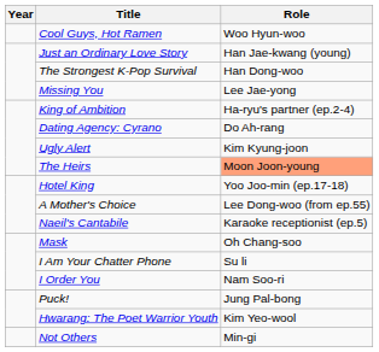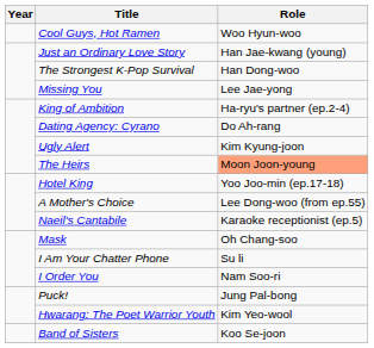 <table class="wikitable">
 <tr>
 <th>Year</th>
 <th>Title</th>
 <th>Role</th>
 </tr>
 <tr>
 <td></td>
 <td><em><a href='#'>Cool Guys, Hot Ramen</a></em></td>
 <td>Woo Hyun-woo</td>
 </tr>
 <tr>
 <td rowspan="3"></td>
 <td><em><a href='#'>Just an Ordinary Love Story</a></em></td>
 <td>Han Jae-kwang (young)</td>
 </tr>
 <tr>
 <td><em>The Strongest K-Pop Survival</em> </td>
 <td>Han Dong-woo</td>
 </tr>
 <tr>
 <td><em><a href='#'>Missing You</a></em></td>
 <td>Lee Jae-yong</td>
 </tr>
 <tr>
 <td rowspan="4"></td>
 <td><em><a href='#'>King of Ambition</a></em></td>
 <td>Ha-ryu's partner (ep.2-4)</td>
 </tr>
 <tr>
 <td><em><a href='#'>Dating Agency: Cyrano</a></em></td>
 <td>Do Ah-rang</td>
 </tr>
 <tr>
 <td><em><a href='#'>Ugly Alert</a></em></td>
 <td>Kim Kyung-joon</td>
 </tr>
 <tr>
 <td><em><a href='#'>The Heirs</a></em></td>
 <td style="background: lightsalmon;">Moon Joon-young</td>
 </tr>
 <tr>
 <td rowspan="3"></td>
 <td><em><a href='#'>Hotel King</a></em></td>
 <td>Yoo Joo-min (ep.17-18)</td>
 </tr>
 <tr>
 <td><em>A Mother's Choice</em> </td>
 <td>Lee Dong-woo (from ep.55)</td>
 </tr>
 <tr>
 <td><em><a href='#'>Naeil's Cantabile</a></em> </td>
 <td>Karaoke receptionist (ep.5)</td>
 </tr>
 <tr>
 <td rowspan="3"></td>
 <td><em><a href='#'>Mask</a></em></td>
 <td>Oh Chang-soo</td>
 </tr>
 <tr>
 <td><em>I Am Your Chatter Phone</em></td>
 <td>Su li</td>
 </tr>
 <tr>
 <td><em><a href='#'>I Order You</a></em></td>
 <td>Nam Soo-ri</td>
 </tr>
 <tr>
 <td rowspan="2"></td>
 <td><em>Puck!</em></td>
 <td>Jung Pal-bong</td>
 </tr>
 <tr>
 <td><em><a href='#'>Hwarang: The Poet Warrior Youth</a></em></td>
 <td>Kim Yeo-wool</td>
 </tr>
 <tr>
 <td></td>
-<td><em><a href='#'>Not Others</a></em></td>
-<td>Min-gi</td>
+<td><em><a href='#'>Band of Sisters</a></em></td>
+<td>Koo Se-joon</td>
 </tr>
 </table>
